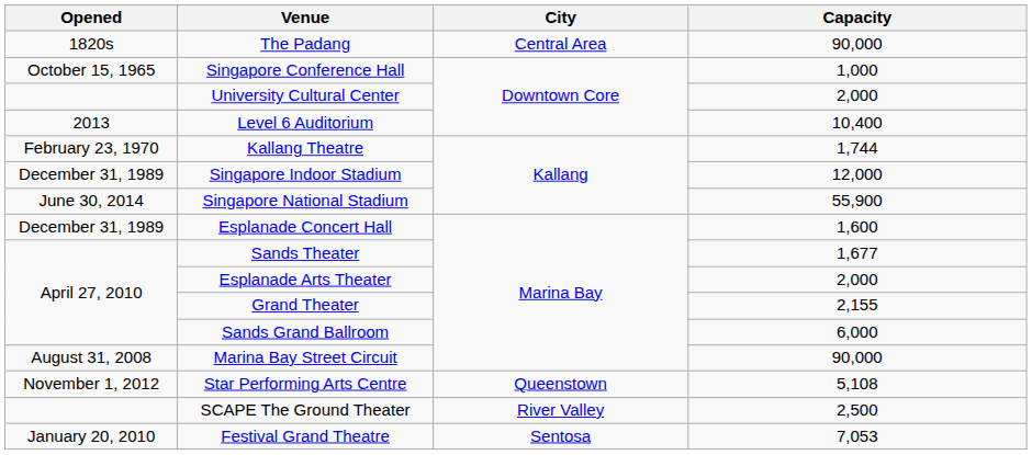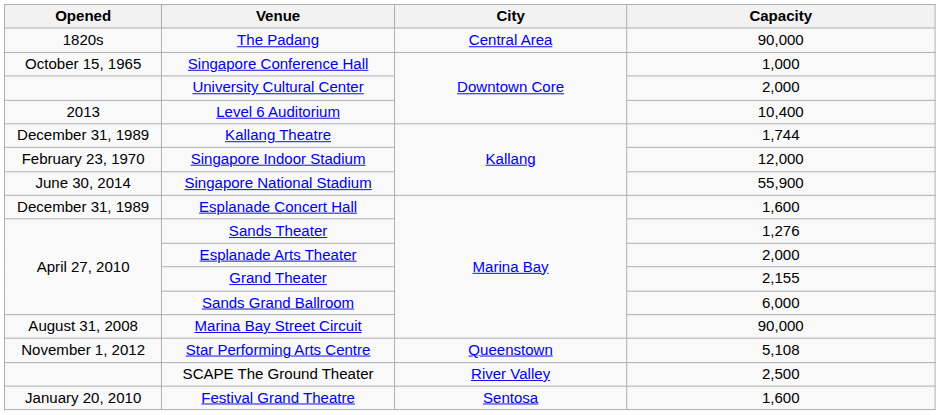 <table class="wikitable sortable" style="text-align:center;">
 <tr>
 <th scope="col" style="width:10em;">Opened</th>
 <th scope="col" style="width:15em;">Venue</th>
 <th scope="col" style="width:15em;">City</th>
 <th scope="col" style="width:20em;">Capacity</th>
 </tr>
 <tr>
 <td>1820s</td>
 <td><a href='#'>The Padang</a></td>
 <td><a href='#'>Central Area</a></td>
 <td>90,000</td>
 </tr>
 <tr>
 <td>October 15, 1965</td>
 <td><a href='#'>Singapore Conference Hall</a></td>
 <td rowspan="3"><a href='#'>Downtown Core</a></td>
 <td>1,000</td>
 </tr>
 <tr>
 <td></td>
 <td><a href='#'>University Cultural Center</a></td>
 <td>2,000</td>
 </tr>
 <tr>
 <td>2013</td>
 <td><a href='#'>Level 6 Auditorium</a></td>
 <td>10,400</td>
 </tr>
 <tr>
-<td>February 23, 1970</td>
+<td>December 31, 1989</td>
 <td><a href='#'>Kallang Theatre</a></td>
 <td rowspan="3"><a href='#'>Kallang</a></td>
 <td>1,744</td>
 </tr>
 <tr>
-<td>December 31, 1989</td>
+<td>February 23, 1970</td>
 <td><a href='#'>Singapore Indoor Stadium</a></td>
 <td>12,000</td>
 </tr>
 <tr>
 <td>June 30, 2014</td>
 <td><a href='#'>Singapore National Stadium</a></td>
 <td>55,900</td>
 </tr>
 <tr>
 <td>December 31, 1989</td>
 <td><a href='#'>Esplanade Concert Hall</a></td>
 <td rowspan="6"><a href='#'>Marina Bay</a></td>
 <td>1,600</td>
 </tr>
 <tr>
 <td rowspan="4">April 27, 2010</td>
 <td><a href='#'>Sands Theater</a></td>
-<td>1,677</td>
+<td>1,276</td>
 </tr>
 <tr>
 <td><a href='#'>Esplanade Arts Theater</a></td>
 <td>2,000</td>
 </tr>
 <tr>
 <td><a href='#'>Grand Theater</a></td>
 <td>2,155</td>
 </tr>
 <tr>
 <td><a href='#'>Sands Grand Ballroom</a></td>
 <td>6,000</td>
 </tr>
 <tr>
 <td>August 31, 2008</td>
 <td><a href='#'>Marina Bay Street Circuit</a></td>
 <td>90,000</td>
 </tr>
 <tr>
 <td>November 1, 2012</td>
 <td><a href='#'>Star Performing Arts Centre</a></td>
 <td><a href='#'>Queenstown</a></td>
 <td>5,108</td>
 </tr>
 <tr>
 <td></td>
 <td>SCAPE The Ground Theater<br></td>
 <td><a href='#'>River Valley</a></td>
 <td>2,500</td>
 </tr>
 <tr>
 <td>January 20, 2010</td>
 <td><a href='#'>Festival Grand Theatre</a></td>
 <td><a href='#'>Sentosa</a></td>
-<td>7,053</td>
+<td>1,600</td>
 </tr>
 </table>
